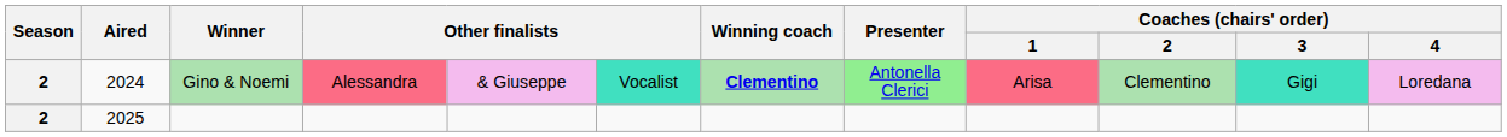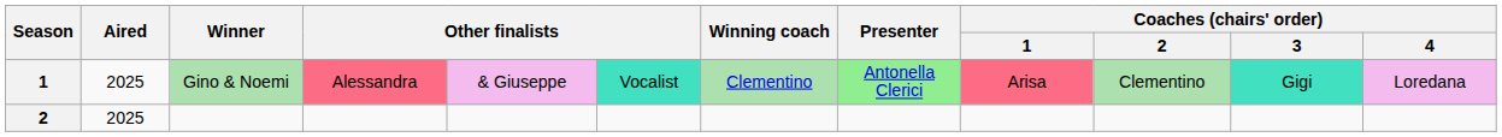 <table class="wikitable" style="text-align:center; font-size:90%; line-height:16px; width:100%">
 <tr>
 <th width="1%" rowspan="2" scope="col">Season</th>
 <th width="4%" rowspan="2" scope="col">Aired</th>
 <th width="6%" rowspan="2" scope="col">Winner</th>
 <th width="18%" rowspan="2" colspan="3">Other finalists</th>
 <th width="6%" rowspan="2" scope="col">Winning coach</th>
 <th width="5%" rowspan="2" scope="col">Presenter</th>
 <th width="24%" colspan="4" scope="col">Coaches (chairs' order)</th>
 </tr>
 <tr>
 <th width="6%">1</th>
 <th width="6%">2</th>
 <th width="6%">3</th>
 <th width="6%">4</th>
 </tr>
 <tr>
-<th>2</th>
-<td>2024</td>
+<th>1</th>
+<td>2025</td>
 <td style="background:#ace1af">Gino & Noemi</td>
 <td style="background:#FC6C85">Alessandra </td>
 <td style="background:#f4bbee"> & Giuseppe</td>
 <td style="background:#40e0c0"> Vocalist</td>
-<td style="background:#ace1af"><strong><a href='#'>Clementino</a></strong></td>
+<td style="background:#ace1af"><a href='#'>Clementino</a></td>
 <td style="background: lightgreen;"><a href='#'>Antonella Clerici</a></td>
 <td style="background:#FC6C85">Arisa</td>
 <td style="background:#ace1af">Clementino</td>
 <td style="background:#40e0c0">Gigi</td>
 <td style="background:#f4bbee">Loredana</td>
 </tr>
 <tr>
 <th>2</th>
 <td>2025</td>
 <td></td>
 <td></td>
 <td></td>
 <td></td>
 <td></td>
 <td></td>
 <td></td>
 <td></td>
 <td></td>
 <td></td>
 </tr>
 </table>
